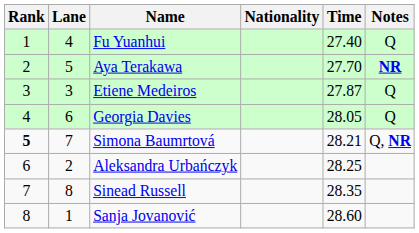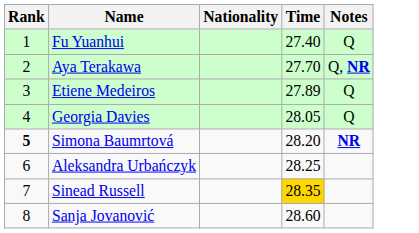 <table class="wikitable sortable" style="text-align:center">
 <tr>
 <th>Rank</th>
-<th>Lane</th>
 <th>Name</th>
 <th>Nationality</th>
 <th>Time</th>
 <th>Notes</th>
 </tr>
 <tr bgcolor=ccffcc>
 <td>1</td>
-<td>4</td>
 <td align=left><a href='#'>Fu Yuanhui</a></td>
 <td align=left></td>
 <td>27.40</td>
 <td>Q</td>
 </tr>
 <tr bgcolor=ccffcc>
 <td>2</td>
-<td>5</td>
 <td align=left><a href='#'>Aya Terakawa</a></td>
 <td align=left></td>
 <td>27.70</td>
-<td><strong><a href='#'>NR</a></strong></td>
+<td>Q, <strong><a href='#'>NR</a></strong></td>
 </tr>
 <tr bgcolor=ccffcc>
 <td>3</td>
-<td>3</td>
 <td align=left><a href='#'>Etiene Medeiros</a></td>
 <td align=left></td>
-<td>27.87</td>
+<td>27.89</td>
 <td>Q</td>
 </tr>
 <tr bgcolor=ccffcc>
 <td>4</td>
-<td>6</td>
 <td align=left><a href='#'>Georgia Davies</a></td>
 <td align=left></td>
 <td>28.05</td>
 <td>Q</td>
 </tr>
 <tr>
 <td><strong>5</strong></td>
-<td>7</td>
 <td align=left><a href='#'>Simona Baumrtová</a></td>
 <td align=left></td>
-<td>28.21</td>
-<td>Q, <strong><a href='#'>NR</a></strong></td>
+<td>28.20</td>
+<td><strong><a href='#'>NR</a></strong></td>
 </tr>
 <tr>
 <td>6</td>
-<td>2</td>
 <td align=left><a href='#'>Aleksandra Urbańczyk</a></td>
 <td align=left></td>
 <td>28.25</td>
 <td></td>
 </tr>
 <tr>
 <td>7</td>
-<td>8</td>
 <td align=left><a href='#'>Sinead Russell</a></td>
 <td align=left></td>
-<td>28.35</td>
+<td style="background: gold;">28.35</td>
 <td></td>
 </tr>
 <tr>
 <td>8</td>
-<td>1</td>
 <td align=left><a href='#'>Sanja Jovanović</a></td>
 <td align=left></td>
 <td>28.60</td>
 <td></td>
 </tr>
 </table>
